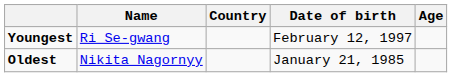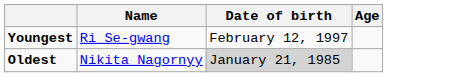 <table class="wikitable">
 <tr>
 <th></th>
 <th><strong>Name</strong></th>
-<th><strong>Country</strong></th>
 <th><strong>Date of birth</strong></th>
 <th><strong>Age</strong></th>
 </tr>
 <tr>
 <td><strong>Youngest</strong></td>
 <td><a href='#'>Ri Se-gwang</a></td>
-<td></td>
 <td>February 12, 1997</td>
 <td></td>
 </tr>
 <tr>
 <td><strong>Oldest</strong></td>
 <td><a href='#'>Nikita Nagornyy</a></td>
-<td></td>
-<td>January 21, 1985</td>
+<td style="background: lightgrey;">January 21, 1985</td>
 <td></td>
 </tr>
 </table>
